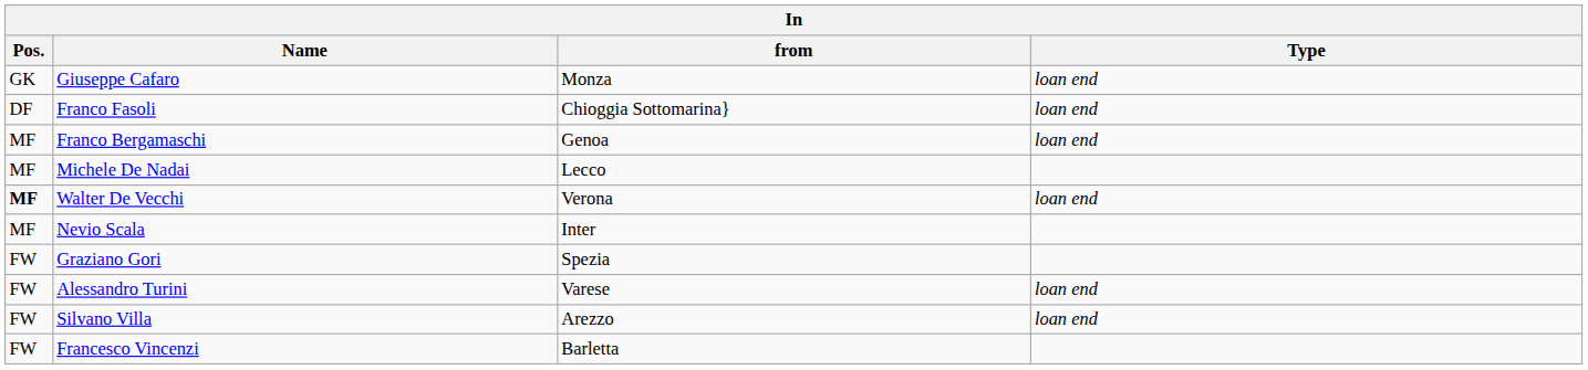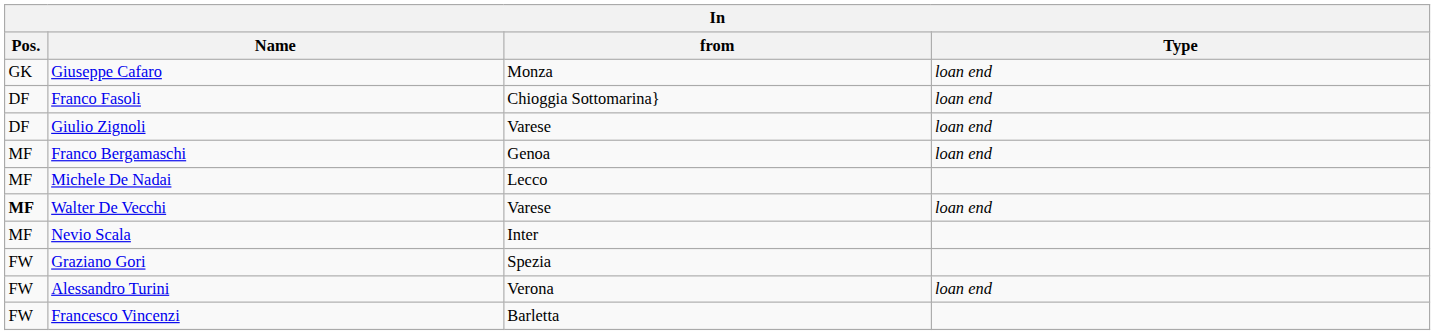 <table class="wikitable" style="font-size:90%;width:99%;">
 <tr>
 <th colspan="4">In</th>
 </tr>
 <tr>
 <th width=3%>Pos.</th>
 <th width=32%>Name</th>
 <th width=30%>from</th>
 <th width=35%>Type</th>
 </tr>
 <tr>
 <td>GK</td>
 <td><a href='#'>Giuseppe Cafaro</a></td>
 <td>Monza</td>
 <td><em>loan end</em></td>
 </tr>
 <tr>
 <td>DF</td>
 <td><a href='#'>Franco Fasoli</a></td>
 <td>Chioggia Sottomarina}</td>
 <td><em>loan end</em></td>
 </tr>
 <tr>
+<td>DF</td>
+<td><a href='#'>Giulio Zignoli</a></td>
+<td>Varese</td>
+<td><em>loan end</em></td>
+</tr>
+<tr>
 <td>MF</td>
 <td><a href='#'>Franco Bergamaschi</a></td>
 <td>Genoa</td>
 <td><em>loan end</em></td>
 </tr>
 <tr>
 <td>MF</td>
 <td><a href='#'>Michele De Nadai</a></td>
 <td>Lecco</td>
 <td></td>
 </tr>
 <tr>
 <td><strong>MF</strong></td>
 <td><a href='#'>Walter De Vecchi</a></td>
-<td>Verona</td>
+<td>Varese</td>
 <td><em>loan end</em></td>
 </tr>
 <tr>
 <td>MF</td>
 <td><a href='#'>Nevio Scala</a></td>
 <td>Inter</td>
 <td></td>
 </tr>
 <tr>
 <td>FW</td>
 <td><a href='#'>Graziano Gori</a></td>
 <td>Spezia</td>
 <td></td>
 </tr>
 <tr>
 <td>FW</td>
 <td><a href='#'>Alessandro Turini</a></td>
-<td>Varese</td>
-<td><em>loan end</em></td>
-</tr>
-<tr>
-<td>FW</td>
-<td><a href='#'>Silvano Villa</a></td>
-<td>Arezzo</td>
+<td>Verona</td>
 <td><em>loan end</em></td>
 </tr>
 <tr>
 <td>FW</td>
 <td><a href='#'>Francesco Vincenzi</a></td>
 <td>Barletta</td>
 <td></td>
 </tr>
 </table>
